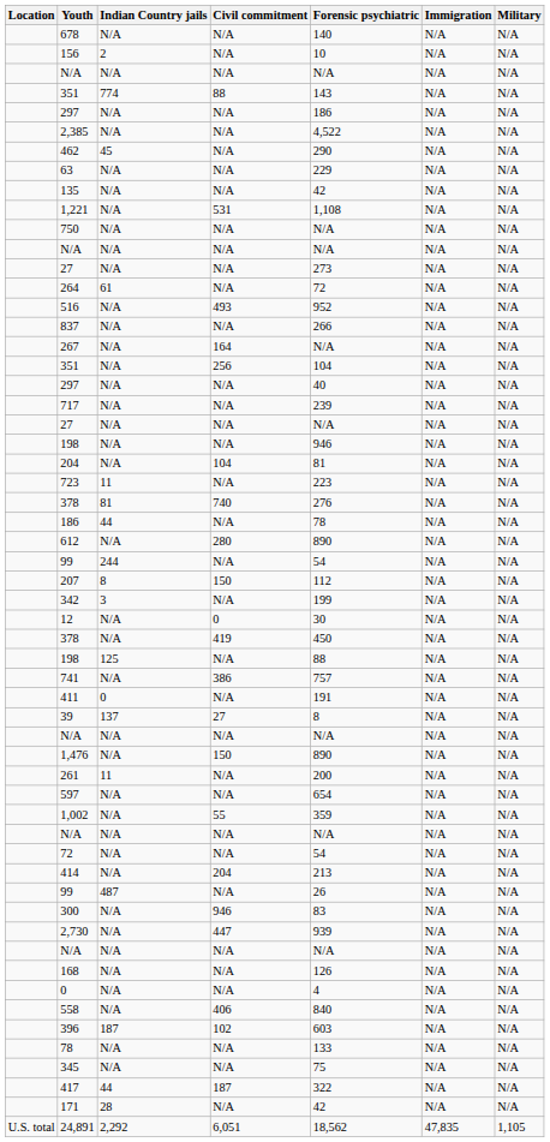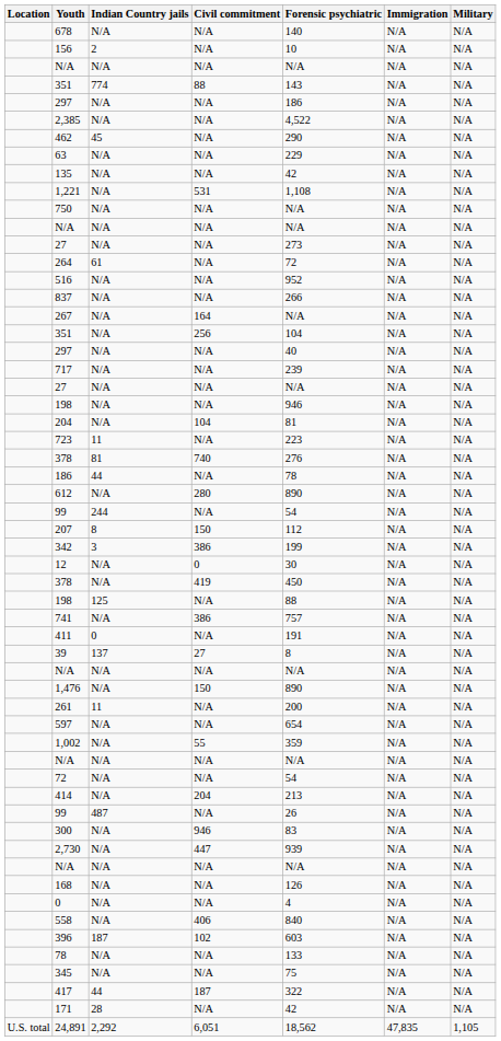 <table class="wikitable sortable static-row-numbers mw-datatable sort-under defaultright col1left sticky-table-head sticky-table-col1">
 <tr>
 <th>Location</th>
 <th data-sort-type=number>Youth</th>
 <th data-sort-type=number>Indian Country jails</th>
 <th data-sort-type=number>Civil commitment</th>
 <th data-sort-type=number>Forensic psychiatric</th>
 <th>Immigration</th>
 <th>Military</th>
 </tr>
 <tr>
 <td></td>
 <td>678</td>
 <td>N/A</td>
 <td>N/A</td>
 <td>140</td>
 <td>N/A</td>
 <td>N/A</td>
 </tr>
 <tr>
 <td></td>
 <td>156</td>
 <td>2</td>
 <td>N/A</td>
 <td>10</td>
 <td>N/A</td>
 <td>N/A</td>
 </tr>
 <tr>
 <td></td>
 <td>N/A</td>
 <td>N/A</td>
 <td>N/A</td>
 <td>N/A</td>
 <td>N/A</td>
 <td>N/A</td>
 </tr>
 <tr>
 <td></td>
 <td>351</td>
 <td>774</td>
 <td>88</td>
 <td>143</td>
 <td>N/A</td>
 <td>N/A</td>
 </tr>
 <tr>
 <td></td>
 <td>297</td>
 <td>N/A</td>
 <td>N/A</td>
 <td>186</td>
 <td>N/A</td>
 <td>N/A</td>
 </tr>
 <tr>
 <td></td>
 <td>2,385</td>
 <td>N/A</td>
 <td>N/A</td>
 <td>4,522</td>
 <td>N/A</td>
 <td>N/A</td>
 </tr>
 <tr>
 <td></td>
 <td>462</td>
 <td>45</td>
 <td>N/A</td>
 <td>290</td>
 <td>N/A</td>
 <td>N/A</td>
 </tr>
 <tr>
 <td></td>
 <td>63</td>
 <td>N/A</td>
 <td>N/A</td>
 <td>229</td>
 <td>N/A</td>
 <td>N/A</td>
 </tr>
 <tr>
 <td></td>
 <td>135</td>
 <td>N/A</td>
 <td>N/A</td>
 <td>42</td>
 <td>N/A</td>
 <td>N/A</td>
 </tr>
 <tr>
 <td></td>
 <td>1,221</td>
 <td>N/A</td>
 <td>531</td>
 <td>1,108</td>
 <td>N/A</td>
 <td>N/A</td>
 </tr>
 <tr>
 <td></td>
 <td>750</td>
 <td>N/A</td>
 <td>N/A</td>
 <td>N/A</td>
 <td>N/A</td>
 <td>N/A</td>
 </tr>
 <tr>
 <td></td>
 <td>N/A</td>
 <td>N/A</td>
 <td>N/A</td>
 <td>N/A</td>
 <td>N/A</td>
 <td>N/A</td>
 </tr>
 <tr>
 <td></td>
 <td>27</td>
 <td>N/A</td>
 <td>N/A</td>
 <td>273</td>
 <td>N/A</td>
 <td>N/A</td>
 </tr>
 <tr>
 <td></td>
 <td>264</td>
 <td>61</td>
 <td>N/A</td>
 <td>72</td>
 <td>N/A</td>
 <td>N/A</td>
 </tr>
 <tr>
 <td></td>
 <td>516</td>
 <td>N/A</td>
-<td>493</td>
+<td>N/A</td>
 <td>952</td>
 <td>N/A</td>
 <td>N/A</td>
 </tr>
 <tr>
 <td></td>
 <td>837</td>
 <td>N/A</td>
 <td>N/A</td>
 <td>266</td>
 <td>N/A</td>
 <td>N/A</td>
 </tr>
 <tr>
 <td></td>
 <td>267</td>
 <td>N/A</td>
 <td>164</td>
 <td>N/A</td>
 <td>N/A</td>
 <td>N/A</td>
 </tr>
 <tr>
 <td></td>
 <td>351</td>
 <td>N/A</td>
 <td>256</td>
 <td>104</td>
 <td>N/A</td>
 <td>N/A</td>
 </tr>
 <tr>
 <td></td>
 <td>297</td>
 <td>N/A</td>
 <td>N/A</td>
 <td>40</td>
 <td>N/A</td>
 <td>N/A</td>
 </tr>
 <tr>
 <td></td>
 <td>717</td>
 <td>N/A</td>
 <td>N/A</td>
 <td>239</td>
 <td>N/A</td>
 <td>N/A</td>
 </tr>
 <tr>
 <td></td>
 <td>27</td>
 <td>N/A</td>
 <td>N/A</td>
 <td>N/A</td>
 <td>N/A</td>
 <td>N/A</td>
 </tr>
 <tr>
 <td></td>
 <td>198</td>
 <td>N/A</td>
 <td>N/A</td>
 <td>946</td>
 <td>N/A</td>
 <td>N/A</td>
 </tr>
 <tr>
 <td></td>
 <td>204</td>
 <td>N/A</td>
 <td>104</td>
 <td>81</td>
 <td>N/A</td>
 <td>N/A</td>
 </tr>
 <tr>
 <td></td>
 <td>723</td>
 <td>11</td>
 <td>N/A</td>
 <td>223</td>
 <td>N/A</td>
 <td>N/A</td>
 </tr>
 <tr>
 <td></td>
 <td>378</td>
 <td>81</td>
 <td>740</td>
 <td>276</td>
 <td>N/A</td>
 <td>N/A</td>
 </tr>
 <tr>
 <td></td>
 <td>186</td>
 <td>44</td>
 <td>N/A</td>
 <td>78</td>
 <td>N/A</td>
 <td>N/A</td>
 </tr>
 <tr>
 <td></td>
 <td>612</td>
 <td>N/A</td>
 <td>280</td>
 <td>890</td>
 <td>N/A</td>
 <td>N/A</td>
 </tr>
 <tr>
 <td></td>
 <td>99</td>
 <td>244</td>
 <td>N/A</td>
 <td>54</td>
 <td>N/A</td>
 <td>N/A</td>
 </tr>
 <tr>
 <td></td>
 <td>207</td>
 <td>8</td>
 <td>150</td>
 <td>112</td>
 <td>N/A</td>
 <td>N/A</td>
 </tr>
 <tr>
 <td></td>
 <td>342</td>
 <td>3</td>
-<td>N/A</td>
+<td>386</td>
 <td>199</td>
 <td>N/A</td>
 <td>N/A</td>
 </tr>
 <tr>
 <td></td>
 <td>12</td>
 <td>N/A</td>
 <td>0</td>
 <td>30</td>
 <td>N/A</td>
 <td>N/A</td>
 </tr>
 <tr>
 <td></td>
 <td>378</td>
 <td>N/A</td>
 <td>419</td>
 <td>450</td>
 <td>N/A</td>
 <td>N/A</td>
 </tr>
 <tr>
 <td></td>
 <td>198</td>
 <td>125</td>
 <td>N/A</td>
 <td>88</td>
 <td>N/A</td>
 <td>N/A</td>
 </tr>
 <tr>
 <td></td>
 <td>741</td>
 <td>N/A</td>
 <td>386</td>
 <td>757</td>
 <td>N/A</td>
 <td>N/A</td>
 </tr>
 <tr>
 <td></td>
 <td>411</td>
 <td>0</td>
 <td>N/A</td>
 <td>191</td>
 <td>N/A</td>
 <td>N/A</td>
 </tr>
 <tr>
 <td></td>
 <td>39</td>
 <td>137</td>
 <td>27</td>
 <td>8</td>
 <td>N/A</td>
 <td>N/A</td>
 </tr>
 <tr>
 <td></td>
 <td>N/A</td>
 <td>N/A</td>
 <td>N/A</td>
 <td>N/A</td>
 <td>N/A</td>
 <td>N/A</td>
 </tr>
 <tr>
 <td></td>
 <td>1,476</td>
 <td>N/A</td>
 <td>150</td>
 <td>890</td>
 <td>N/A</td>
 <td>N/A</td>
 </tr>
 <tr>
 <td></td>
 <td>261</td>
 <td>11</td>
 <td>N/A</td>
 <td>200</td>
 <td>N/A</td>
 <td>N/A</td>
 </tr>
 <tr>
 <td></td>
 <td>597</td>
 <td>N/A</td>
 <td>N/A</td>
 <td>654</td>
 <td>N/A</td>
 <td>N/A</td>
 </tr>
 <tr>
 <td></td>
 <td>1,002</td>
 <td>N/A</td>
 <td>55</td>
 <td>359</td>
 <td>N/A</td>
 <td>N/A</td>
 </tr>
 <tr>
 <td></td>
 <td>N/A</td>
 <td>N/A</td>
 <td>N/A</td>
 <td>N/A</td>
 <td>N/A</td>
 <td>N/A</td>
 </tr>
 <tr>
 <td></td>
 <td>72</td>
 <td>N/A</td>
 <td>N/A</td>
 <td>54</td>
 <td>N/A</td>
 <td>N/A</td>
 </tr>
 <tr>
 <td></td>
 <td>414</td>
 <td>N/A</td>
 <td>204</td>
 <td>213</td>
 <td>N/A</td>
 <td>N/A</td>
 </tr>
 <tr>
 <td></td>
 <td>99</td>
 <td>487</td>
 <td>N/A</td>
 <td>26</td>
 <td>N/A</td>
 <td>N/A</td>
 </tr>
 <tr>
 <td></td>
 <td>300</td>
 <td>N/A</td>
 <td>946</td>
 <td>83</td>
 <td>N/A</td>
 <td>N/A</td>
 </tr>
 <tr>
 <td></td>
 <td>2,730</td>
 <td>N/A</td>
 <td>447</td>
 <td>939</td>
 <td>N/A</td>
 <td>N/A</td>
 </tr>
 <tr>
 <td></td>
 <td>N/A</td>
 <td>N/A</td>
 <td>N/A</td>
 <td>N/A</td>
 <td>N/A</td>
 <td>N/A</td>
 </tr>
 <tr>
 <td></td>
 <td>168</td>
 <td>N/A</td>
 <td>N/A</td>
 <td>126</td>
 <td>N/A</td>
 <td>N/A</td>
 </tr>
 <tr>
 <td></td>
 <td>0</td>
 <td>N/A</td>
 <td>N/A</td>
 <td>4</td>
 <td>N/A</td>
 <td>N/A</td>
 </tr>
 <tr>
 <td></td>
 <td>558</td>
 <td>N/A</td>
 <td>406</td>
 <td>840</td>
 <td>N/A</td>
 <td>N/A</td>
 </tr>
 <tr>
 <td></td>
 <td>396</td>
 <td>187</td>
 <td>102</td>
 <td>603</td>
 <td>N/A</td>
 <td>N/A</td>
 </tr>
 <tr>
 <td></td>
 <td>78</td>
 <td>N/A</td>
 <td>N/A</td>
 <td>133</td>
 <td>N/A</td>
 <td>N/A</td>
 </tr>
 <tr>
 <td></td>
 <td>345</td>
 <td>N/A</td>
 <td>N/A</td>
 <td>75</td>
 <td>N/A</td>
 <td>N/A</td>
 </tr>
 <tr>
 <td></td>
 <td>417</td>
 <td>44</td>
 <td>187</td>
 <td>322</td>
 <td>N/A</td>
 <td>N/A</td>
 </tr>
 <tr>
 <td></td>
 <td>171</td>
 <td>28</td>
 <td>N/A</td>
 <td>42</td>
 <td>N/A</td>
 <td>N/A</td>
 </tr>
 <tr>
 <td>U.S. total</td>
 <td>24,891</td>
 <td>2,292</td>
 <td>6,051</td>
 <td>18,562</td>
 <td>47,835</td>
 <td>1,105</td>
 </tr>
 </table>
